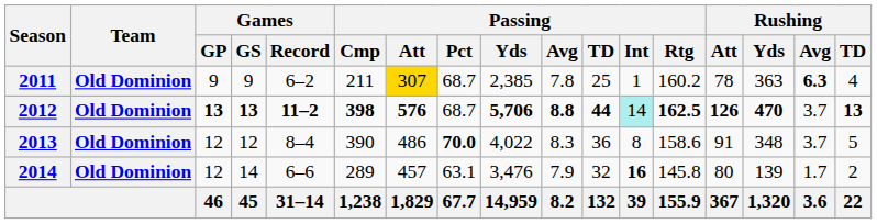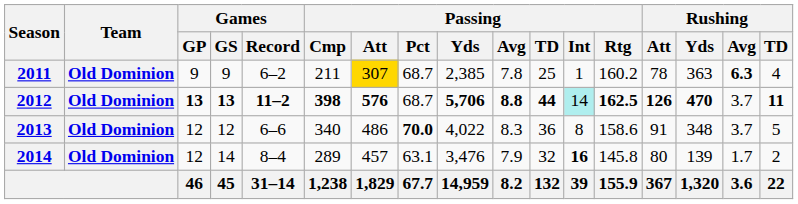 <table class="wikitable" style="text-align:center;">
 <tr>
 <th rowspan="2">Season</th>
 <th rowspan="2">Team</th>
 <th colspan="3">Games</th>
 <th colspan="8">Passing</th>
 <th colspan="5">Rushing</th>
 </tr>
 <tr>
 <th>GP</th>
 <th>GS</th>
 <th>Record</th>
 <th>Cmp</th>
 <th>Att</th>
 <th>Pct</th>
 <th>Yds</th>
 <th>Avg</th>
 <th>TD</th>
 <th>Int</th>
 <th>Rtg</th>
 <th>Att</th>
 <th>Yds</th>
 <th>Avg</th>
 <th>TD</th>
 </tr>
 <tr>
 <th><a href='#'>2011</a></th>
 <th><a href='#'>Old Dominion</a></th>
 <td>9</td>
 <td>9</td>
 <td>6–2</td>
 <td>211</td>
 <td style="background: gold;">307</td>
 <td>68.7</td>
 <td>2,385</td>
 <td>7.8</td>
 <td>25</td>
 <td>1</td>
 <td>160.2</td>
 <td>78</td>
 <td>363</td>
 <td><strong>6.3</strong></td>
 <td>4</td>
 </tr>
 <tr>
 <th><a href='#'>2012</a></th>
 <th><a href='#'>Old Dominion</a></th>
 <td><strong>13</strong></td>
 <td><strong>13</strong></td>
 <td><strong>11–2</strong></td>
 <td><strong>398</strong></td>
 <td><strong>576</strong></td>
 <td>68.7</td>
 <td><strong>5,706</strong></td>
 <td><strong>8.8</strong></td>
 <td><strong>44</strong></td>
 <td style="background: paleturquoise;">14</td>
 <td><strong>162.5</strong></td>
 <td><strong>126</strong></td>
 <td><strong>470</strong></td>
 <td>3.7</td>
-<td><strong>13</strong></td>
+<td><strong>11</strong></td>
 </tr>
 <tr>
 <th><a href='#'>2013</a></th>
 <th><a href='#'>Old Dominion</a></th>
 <td>12</td>
 <td>12</td>
-<td>8–4</td>
-<td>390</td>
+<td>6–6</td>
+<td>340</td>
 <td>486</td>
 <td><strong>70.0</strong></td>
 <td>4,022</td>
 <td>8.3</td>
 <td>36</td>
 <td>8</td>
 <td>158.6</td>
 <td>91</td>
 <td>348</td>
 <td>3.7</td>
 <td>5</td>
 </tr>
 <tr>
 <th><a href='#'>2014</a></th>
 <th><a href='#'>Old Dominion</a></th>
 <td>12</td>
 <td>14</td>
-<td>6–6</td>
+<td>8–4</td>
 <td>289</td>
 <td>457</td>
 <td>63.1</td>
 <td>3,476</td>
 <td>7.9</td>
 <td>32</td>
 <td><strong>16</strong></td>
 <td>145.8</td>
 <td>80</td>
 <td>139</td>
 <td>1.7</td>
 <td>2</td>
 </tr>
 <tr>
 <th colspan="2"></th>
 <th>46</th>
 <th>45</th>
 <th>31–14</th>
 <th>1,238</th>
 <th>1,829</th>
 <th>67.7</th>
 <th>14,959</th>
 <th>8.2</th>
 <th>132</th>
 <th>39</th>
 <th>155.9</th>
 <th>367</th>
 <th>1,320</th>
 <th>3.6</th>
 <th>22</th>
 </tr>
 </table>
